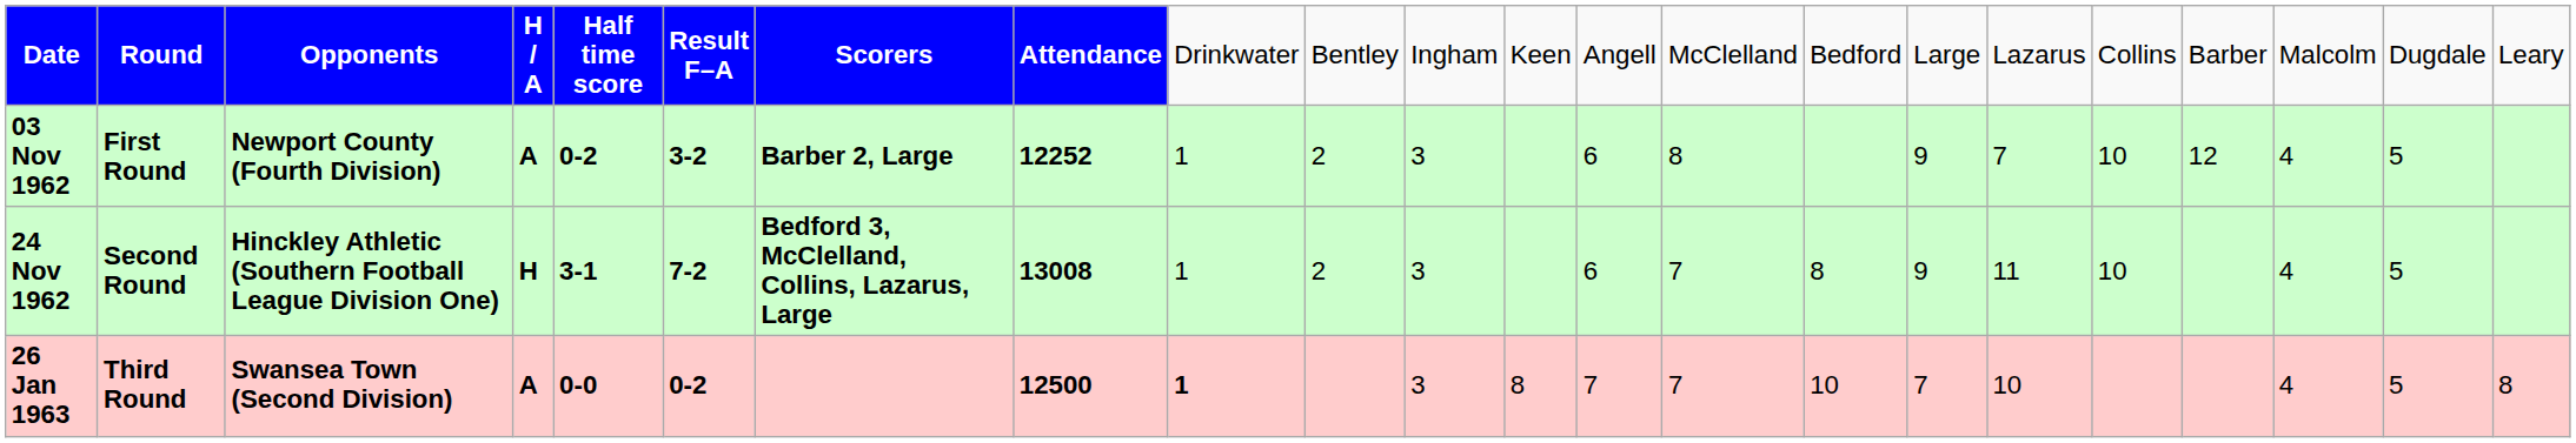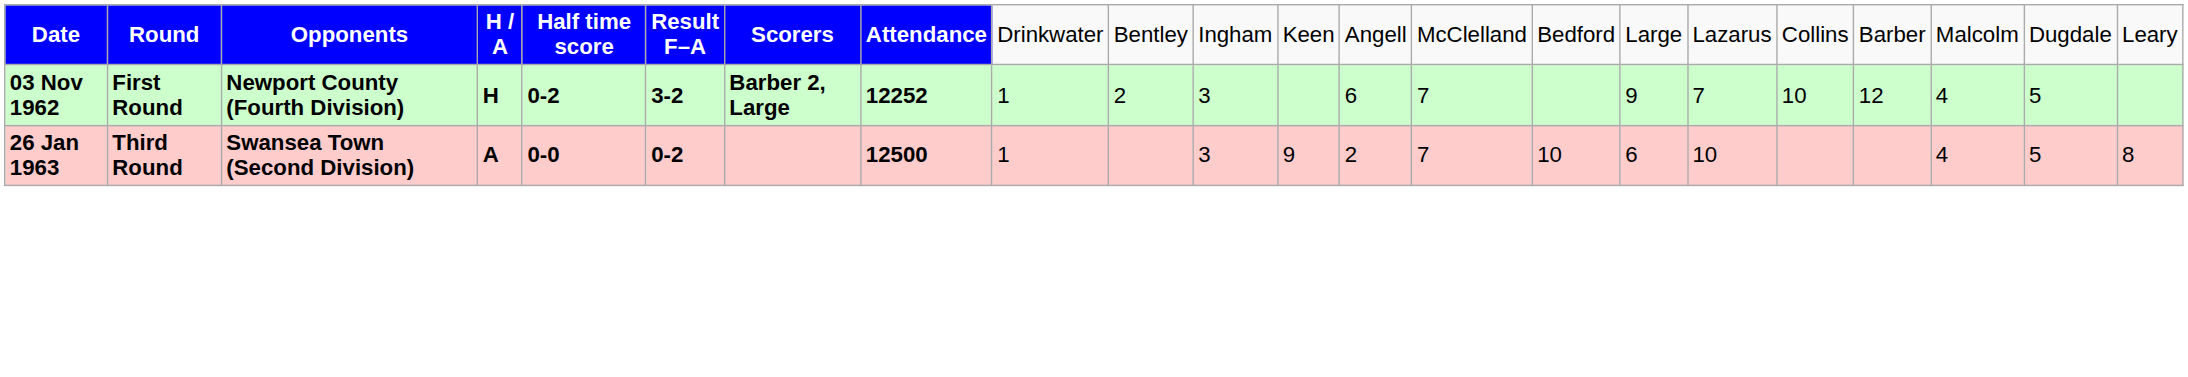 <table class="wikitable">
 <tr>
 <th style="background:#0000FF; color:#FFFFFF; text-align:center;">Date</th>
 <th style="background:#0000FF; color:#FFFFFF; text-align:center;">Round</th>
 <th style="background:#0000FF; color:#FFFFFF; text-align:center;">Opponents</th>
 <th style="background:#0000FF; color:#FFFFFF; text-align:center;">H / A</th>
 <th style="background:#0000FF; color:#FFFFFF; text-align:center;"><strong>Half time score</strong></th>
 <th style="background:#0000FF; color:#FFFFFF; text-align:center;"><strong>Result</strong><br><strong>F–A</strong></th>
 <th style="background:#0000FF; color:#FFFFFF; text-align:center;">Scorers</th>
 <th style="background:#0000FF; color:#FFFFFF; text-align:center;">Attendance</th>
 <td>Drinkwater</td>
 <td>Bentley</td>
 <td>Ingham</td>
 <td>Keen</td>
 <td>Angell</td>
 <td>McClelland</td>
 <td>Bedford</td>
 <td>Large</td>
 <td>Lazarus</td>
 <td>Collins</td>
 <td>Barber</td>
 <td>Malcolm</td>
 <td>Dugdale</td>
 <td>Leary</td>
 </tr>
 <tr bgcolor="#ccffcc">
 <td><strong>03 Nov 1962</strong></td>
 <td><strong>First Round</strong></td>
 <td><strong>Newport County (Fourth Division)</strong></td>
-<td><strong>A</strong></td>
+<td><strong>H</strong></td>
 <td><strong>0-2</strong></td>
 <td><strong>3-2</strong></td>
 <td><strong>Barber 2, Large</strong></td>
 <td><strong>12252</strong></td>
 <td>1</td>
 <td>2</td>
 <td>3</td>
 <td></td>
 <td>6</td>
-<td>8</td>
+<td>7</td>
 <td></td>
 <td>9</td>
 <td>7</td>
 <td>10</td>
 <td>12</td>
-<td>4</td>
-<td>5</td>
-<td></td>
-</tr>
-<tr bgcolor="#ccffcc">
-<td><strong>24 Nov 1962</strong></td>
-<td><strong>Second Round</strong></td>
-<td><strong>Hinckley Athletic (Southern Football League Division One)</strong></td>
-<td><strong>H</strong></td>
-<td><strong>3-1</strong></td>
-<td><strong>7-2</strong></td>
-<td><strong>Bedford 3, McClelland, Collins, Lazarus, Large</strong></td>
-<td><strong>13008</strong></td>
-<td>1</td>
-<td>2</td>
-<td>3</td>
-<td></td>
-<td>6</td>
-<td>7</td>
-<td>8</td>
-<td>9</td>
-<td>11</td>
-<td>10</td>
-<td></td>
 <td>4</td>
 <td>5</td>
 <td></td>
 </tr>
 <tr bgcolor="#ffcccc">
 <td><strong>26 Jan 1963</strong></td>
 <td><strong>Third Round</strong></td>
 <td><strong>Swansea Town (Second Division)</strong></td>
 <td><strong>A</strong></td>
 <td><strong>0-0</strong></td>
 <td><strong>0-2</strong></td>
 <td></td>
 <td><strong>12500</strong></td>
-<td><strong>1</strong></td>
+<td>1</td>
 <td></td>
 <td>3</td>
-<td>8</td>
-<td>7</td>
+<td>9</td>
+<td>2</td>
 <td>7</td>
 <td>10</td>
-<td>7</td>
+<td>6</td>
 <td>10</td>
 <td></td>
 <td></td>
 <td>4</td>
 <td>5</td>
 <td>8</td>
 </tr>
 </table>
